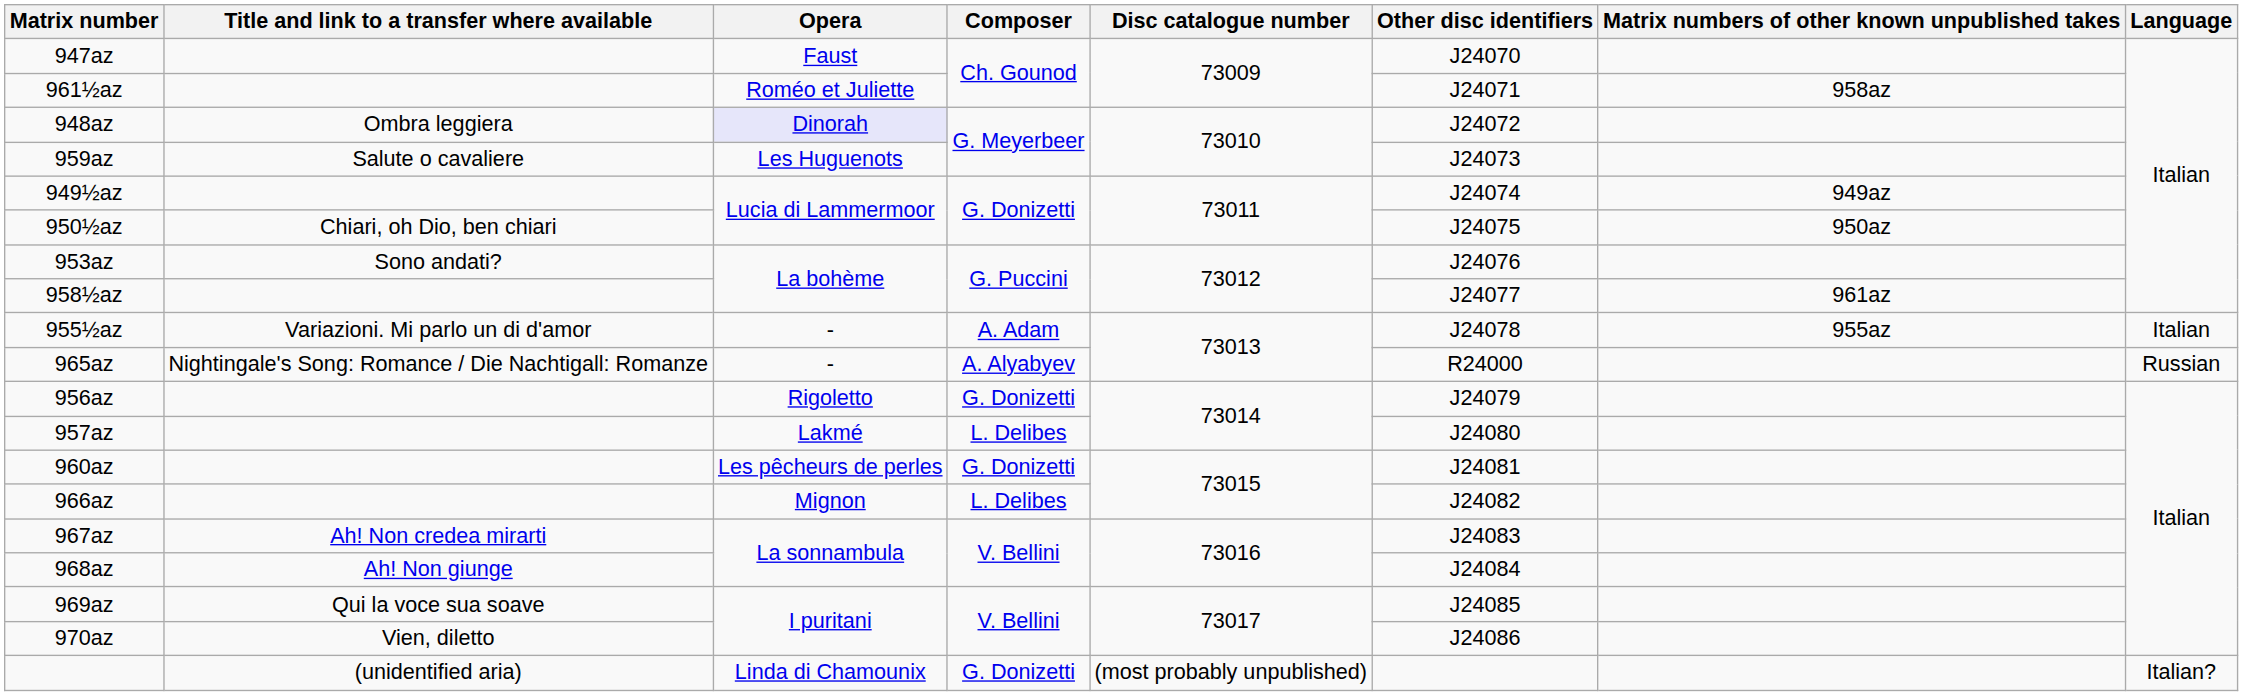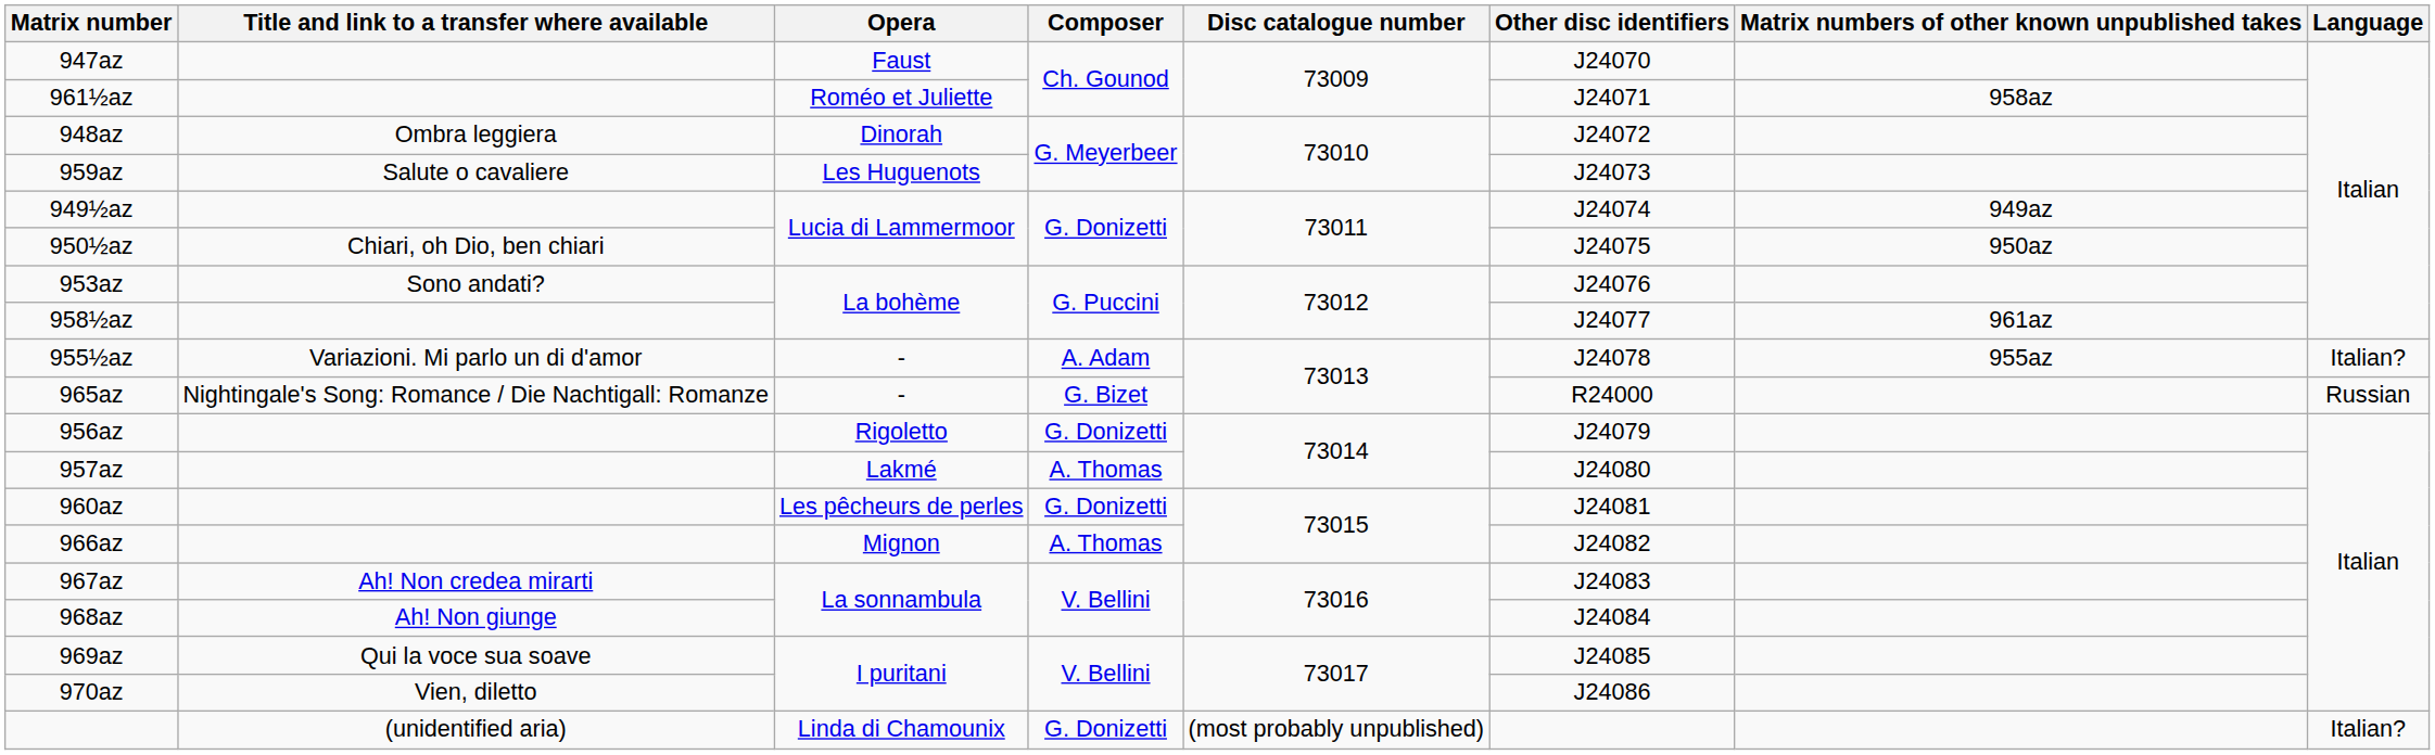 <table class="wikitable plainrowheaders" style="text-align:center;">
 <tr>
 <th rowspan="1">Matrix number</th>
 <th rowspan="1">Title and link to a transfer where available</th>
 <th>Opera</th>
 <th>Composer</th>
 <th rowspan="1">Disc catalogue number</th>
 <th rowspan="1">Other disc identifiers</th>
 <th>Matrix numbers of other known unpublished takes</th>
 <th>Language</th>
 </tr>
 <tr>
 <td>947az</td>
 <td></td>
 <td><a href='#'>Faust</a></td>
 <td rowspan="2"><a href='#'>Ch. Gounod</a></td>
 <td rowspan="2">73009</td>
 <td>J24070</td>
 <td></td>
 <td rowspan="8">Italian</td>
 </tr>
 <tr>
 <td>961½az</td>
 <td></td>
 <td><a href='#'>Roméo et Juliette</a></td>
 <td>J24071</td>
 <td>958az</td>
 </tr>
 <tr>
 <td>948az</td>
 <td>Ombra leggiera</td>
-<td style="background: lavender;"><a href='#'>Dinorah</a></td>
+<td><a href='#'>Dinorah</a></td>
 <td rowspan="2"><a href='#'>G. Meyerbeer</a></td>
 <td rowspan="2">73010</td>
 <td>J24072</td>
 <td></td>
 </tr>
 <tr>
 <td>959az</td>
 <td>Salute o cavaliere</td>
 <td><a href='#'>Les Huguenots</a></td>
 <td>J24073</td>
 <td></td>
 </tr>
 <tr>
 <td>949½az</td>
 <td></td>
 <td rowspan="2"><a href='#'>Lucia di Lammermoor</a></td>
 <td rowspan="2"><a href='#'>G. Donizetti</a></td>
 <td rowspan="2">73011</td>
 <td>J24074</td>
 <td>949az</td>
 </tr>
 <tr>
 <td>950½az</td>
 <td>Chiari, oh Dio, ben chiari</td>
 <td>J24075</td>
 <td>950az</td>
 </tr>
 <tr>
 <td>953az</td>
 <td>Sono andati?</td>
 <td rowspan="2"><a href='#'>La bohème</a></td>
 <td rowspan="2"><a href='#'>G. Puccini</a></td>
 <td rowspan="2">73012</td>
 <td>J24076</td>
 <td></td>
 </tr>
 <tr>
 <td>958½az</td>
 <td></td>
 <td>J24077</td>
 <td>961az</td>
 </tr>
 <tr>
 <td>955½az</td>
 <td>Variazioni. Mi parlo un di d'amor</td>
 <td>-</td>
 <td><a href='#'>A. Adam</a></td>
 <td rowspan="2">73013</td>
 <td>J24078</td>
 <td>955az</td>
-<td>Italian</td>
+<td>Italian?</td>
 </tr>
 <tr>
 <td>965az</td>
 <td>Nightingale's Song: Romance / Die Nachtigall: Romanze</td>
 <td>-</td>
-<td><a href='#'>A. Alyabyev</a></td>
+<td><a href='#'>G. Bizet</a></td>
 <td>R24000</td>
 <td></td>
 <td>Russian</td>
 </tr>
 <tr>
 <td>956az</td>
 <td></td>
 <td><a href='#'>Rigoletto</a></td>
 <td><a href='#'>G. Donizetti</a></td>
 <td rowspan="2">73014</td>
 <td>J24079</td>
 <td></td>
 <td rowspan="8">Italian</td>
 </tr>
 <tr>
 <td>957az</td>
 <td></td>
 <td><a href='#'>Lakmé</a></td>
-<td><a href='#'>L. Delibes</a></td>
+<td><a href='#'>A. Thomas</a></td>
 <td>J24080</td>
 <td></td>
 </tr>
 <tr>
 <td>960az</td>
 <td></td>
 <td><a href='#'>Les pêcheurs de perles</a></td>
 <td><a href='#'>G. Donizetti</a></td>
 <td rowspan="2">73015</td>
 <td>J24081</td>
 <td></td>
 </tr>
 <tr>
 <td>966az</td>
 <td></td>
 <td><a href='#'>Mignon</a></td>
-<td><a href='#'>L. Delibes</a></td>
+<td><a href='#'>A. Thomas</a></td>
 <td>J24082</td>
 <td></td>
 </tr>
 <tr>
 <td>967az</td>
 <td><a href='#'>Ah! Non credea mirarti</a></td>
 <td rowspan="2"><a href='#'>La sonnambula</a></td>
 <td rowspan="2"><a href='#'>V. Bellini</a></td>
 <td rowspan="2">73016</td>
 <td>J24083</td>
 <td></td>
 </tr>
 <tr>
 <td>968az</td>
 <td><a href='#'>Ah! Non giunge</a></td>
 <td>J24084</td>
 <td></td>
 </tr>
 <tr>
 <td>969az</td>
 <td>Qui la voce sua soave</td>
 <td rowspan="2"><a href='#'>I puritani</a></td>
 <td rowspan="2"><a href='#'>V. Bellini</a></td>
 <td rowspan="2">73017</td>
 <td>J24085</td>
 <td></td>
 </tr>
 <tr>
 <td>970az</td>
 <td>Vien, diletto</td>
 <td>J24086</td>
 <td></td>
 </tr>
 <tr>
 <td></td>
 <td>(unidentified aria)</td>
 <td><a href='#'>Linda di Chamounix</a></td>
 <td><a href='#'>G. Donizetti</a></td>
 <td>(most probably unpublished)</td>
 <td></td>
 <td></td>
 <td>Italian?</td>
 </tr>
 </table>
